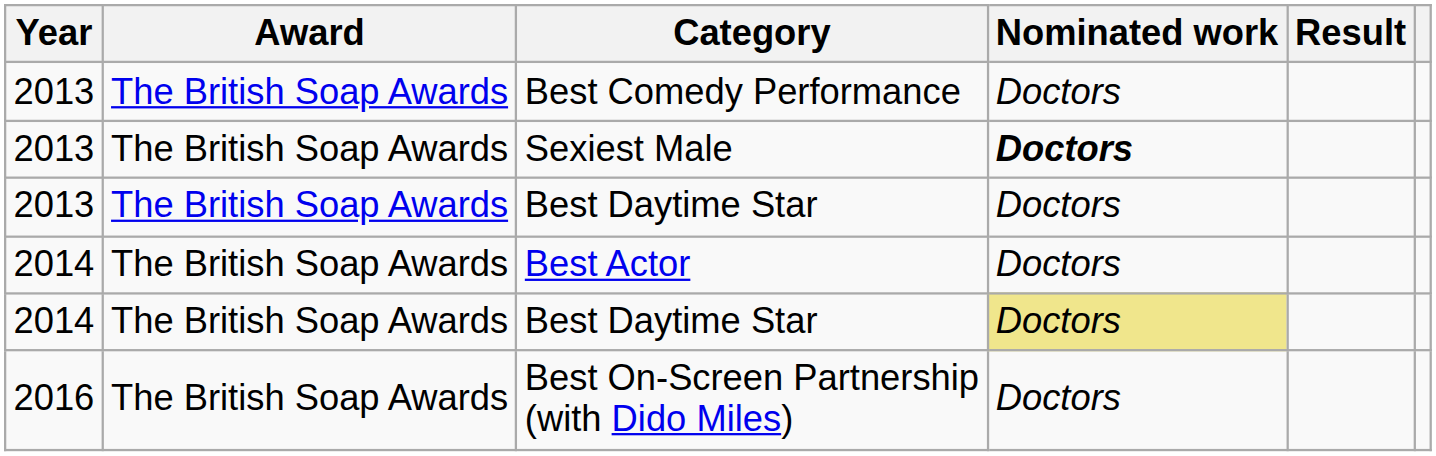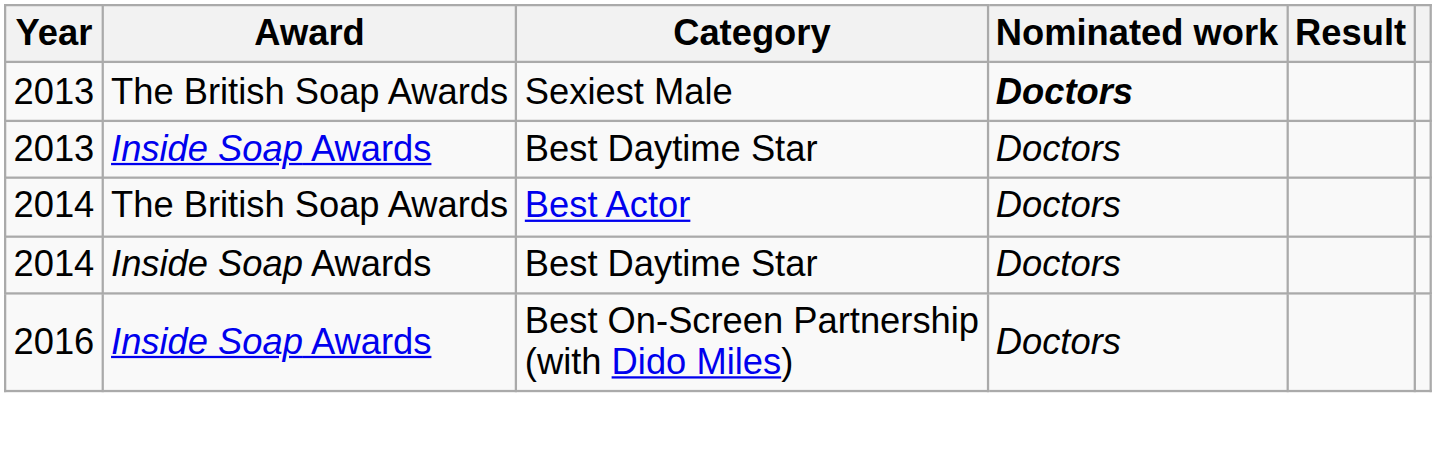 <table class="wikitable" align="center">
 <tr>
 <th>Year</th>
 <th>Award</th>
 <th>Category</th>
 <th>Nominated work</th>
 <th>Result</th>
 <th></th>
 </tr>
 <tr>
 <td>2013</td>
-<td><a href='#'>The British Soap Awards</a></td>
-<td>Best Comedy Performance</td>
-<td><em>Doctors</em></td>
-<td></td>
-<td align="center"></td>
-</tr>
-<tr>
-<td>2013</td>
 <td>The British Soap Awards</td>
 <td>Sexiest Male</td>
 <td><strong><em>Doctors</em></strong></td>
 <td></td>
 <td align="center"></td>
 </tr>
 <tr>
 <td>2013</td>
-<td><a href='#'>The British Soap Awards</a></td>
+<td><a href='#'><em>Inside Soap</em> Awards</a></td>
 <td>Best Daytime Star</td>
 <td><em>Doctors</em></td>
 <td></td>
 <td align="center"></td>
 </tr>
 <tr>
 <td>2014</td>
 <td>The British Soap Awards</td>
 <td><a href='#'>Best Actor</a></td>
 <td><em>Doctors</em></td>
 <td></td>
 <td align="center"></td>
 </tr>
 <tr>
 <td>2014</td>
-<td>The British Soap Awards</td>
+<td><em>Inside Soap</em> Awards</td>
 <td>Best Daytime Star</td>
-<td style="background: khaki;"><em>Doctors</em></td>
+<td><em>Doctors</em></td>
 <td></td>
 <td align="center"></td>
 </tr>
 <tr>
 <td>2016</td>
-<td>The British Soap Awards</td>
+<td><a href='#'><em>Inside Soap</em> Awards</a></td>
 <td>Best On-Screen Partnership <br> <span>(with <a href='#'>Dido Miles</a>)</span></td>
 <td><em>Doctors</em></td>
 <td></td>
 <td align="center"></td>
 </tr>
 </table>
